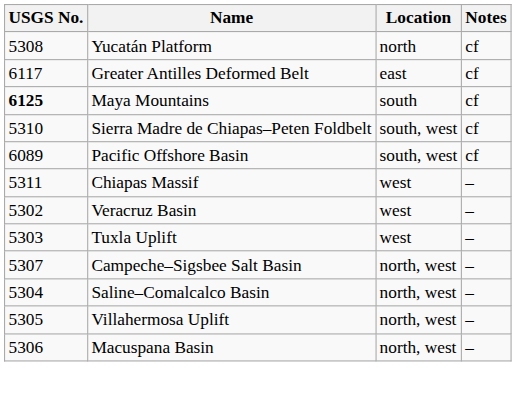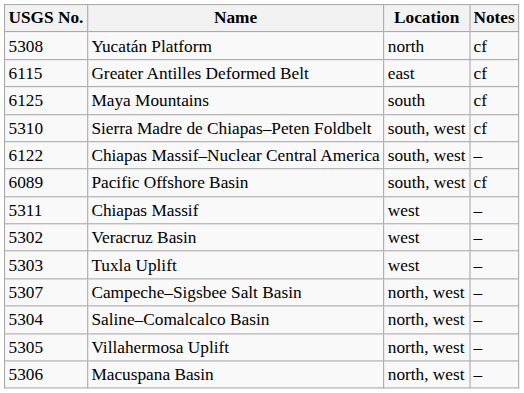 <table class="wikitable sortable static-row-numbers" style="text-align:left;">
 <tr>
 <th>USGS No.</th>
 <th class=unsortable>Name</th>
 <th class=unsortable>Location</th>
 <th class=unsortable>Notes</th>
 </tr>
 <tr>
 <td>5308</td>
 <td>Yucatán Platform</td>
 <td>north</td>
 <td>cf</td>
 </tr>
 <tr>
-<td>6117</td>
+<td>6115</td>
 <td>Greater Antilles Deformed Belt</td>
 <td>east</td>
 <td>cf</td>
 </tr>
 <tr>
-<td><strong>6125</strong></td>
+<td>6125</td>
 <td>Maya Mountains</td>
 <td>south</td>
 <td>cf</td>
 </tr>
 <tr>
 <td>5310</td>
 <td>Sierra Madre de Chiapas–Peten Foldbelt</td>
 <td>south, west</td>
 <td>cf</td>
+</tr>
+<tr>
+<td>6122</td>
+<td>Chiapas Massif–Nuclear Central America</td>
+<td>south, west</td>
+<td>–</td>
 </tr>
 <tr>
 <td>6089</td>
 <td>Pacific Offshore Basin</td>
 <td>south, west</td>
 <td>cf</td>
 </tr>
 <tr>
 <td>5311</td>
 <td>Chiapas Massif</td>
 <td>west</td>
 <td>–</td>
 </tr>
 <tr>
 <td>5302</td>
 <td>Veracruz Basin</td>
 <td>west</td>
 <td>–</td>
 </tr>
 <tr>
 <td>5303</td>
 <td>Tuxla Uplift</td>
 <td>west</td>
 <td>–</td>
 </tr>
 <tr>
 <td>5307</td>
 <td>Campeche–Sigsbee Salt Basin</td>
 <td>north, west</td>
 <td>–</td>
 </tr>
 <tr>
 <td>5304</td>
 <td>Saline–Comalcalco Basin</td>
 <td>north, west</td>
 <td>–</td>
 </tr>
 <tr>
 <td>5305</td>
 <td>Villahermosa Uplift</td>
 <td>north, west</td>
 <td>–</td>
 </tr>
 <tr>
 <td>5306</td>
 <td>Macuspana Basin</td>
 <td>north, west</td>
 <td>–</td>
 </tr>
 </table>
